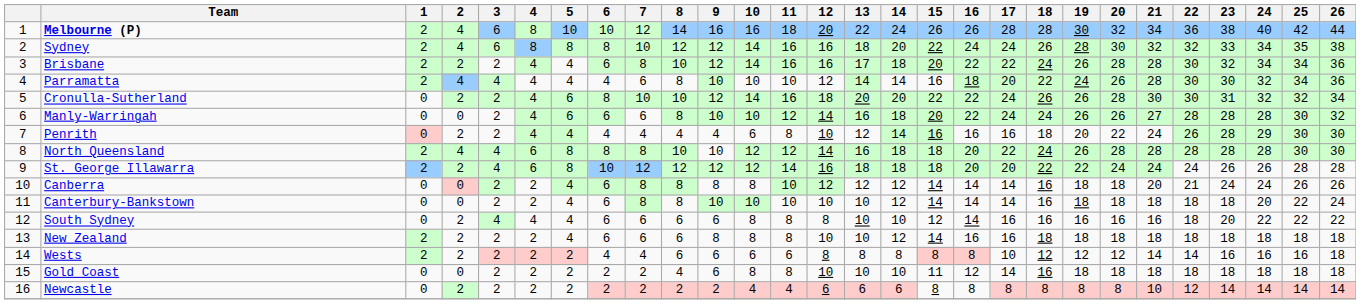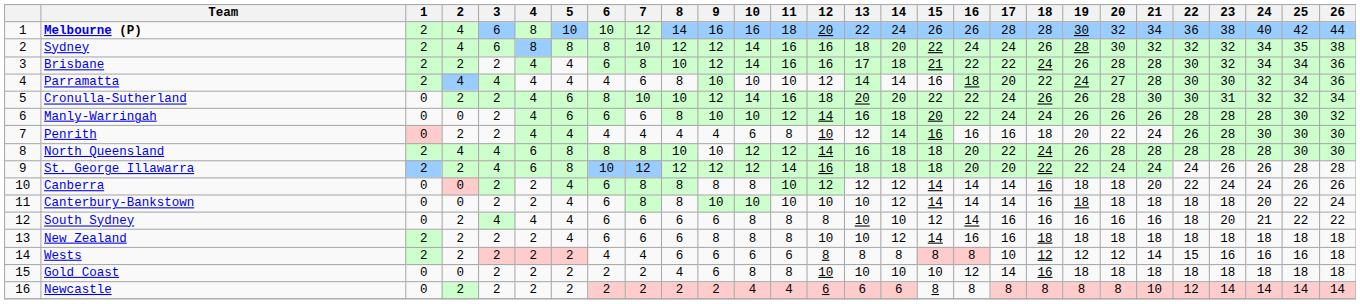 <table class="wikitable" style="text-align:center; line-height: 90%; font-size:90%;" width=100%>
 <tr>
 <th width=20 abbr="Position"></th>
 <th width=250>Team</th>
 <th width=20 abbr="Round 1">1</th>
 <th width=20 abbr="Round 2">2</th>
 <th width=20 abbr="Round 3">3</th>
 <th width=20 abbr="Round 4">4</th>
 <th width=20 abbr="Round 5">5</th>
 <th width=20 abbr="Round 6">6</th>
 <th width=20 abbr="Round 7">7</th>
 <th width=20 abbr="Round 8">8</th>
 <th width=20 abbr="Round 9">9</th>
 <th width=20 abbr="Round 10">10</th>
 <th width=20 abbr="Round 11">11</th>
 <th width=20 abbr="Round 12">12</th>
 <th width=20 abbr="Round 13">13</th>
 <th width=20 abbr="Round 14">14</th>
 <th width=20 abbr="Round 15">15</th>
 <th width=20 abbr="Round 16">16</th>
 <th width=20 abbr="Round 17">17</th>
 <th width=20 abbr="Round 18">18</th>
 <th width=20 abbr="Round 19">19</th>
 <th width=20 abbr="Round 20">20</th>
 <th width=20 abbr="Round 21">21</th>
 <th width=20 abbr="Round 22">22</th>
 <th width=20 abbr="Round 23">23</th>
 <th width=20 abbr="Round 24">24</th>
 <th width=20 abbr="Round 25">25</th>
 <th width=20 abbr="Round 26">26</th>
 </tr>
 <tr>
 <td>1</td>
 <td style="text-align:left;"> <strong><a href='#'>Melbourne</a> (P)</strong></td>
 <td style="background: #ccffcc;">2</td>
 <td style="background: #ccffcc;">4</td>
 <td style="background: #99ccff;">6</td>
 <td style="background: #ccffcc;">8</td>
 <td style="background: #99ccff;">10</td>
 <td style="background: #ccffcc;">10</td>
 <td style="background: #ccffcc;">12</td>
 <td style="background: #99ccff;">14</td>
 <td style="background: #99ccff;">16</td>
 <td style="background: #99ccff;">16</td>
 <td style="background: #99ccff;">18</td>
 <td style="background: #99ccff;"><u>20</u></td>
 <td style="background: #99ccff;">22</td>
 <td style="background: #99ccff;">24</td>
 <td style="background: #99ccff;">26</td>
 <td style="background: #99ccff;">26</td>
 <td style="background: #99ccff;">28</td>
 <td style="background: #99ccff;">28</td>
 <td style="background: #99ccff;"><u>30</u></td>
 <td style="background: #99ccff;">32</td>
 <td style="background: #99ccff;">34</td>
 <td style="background: #99ccff;">36</td>
 <td style="background: #99ccff;">38</td>
 <td style="background: #99ccff;">40</td>
 <td style="background: #99ccff;">42</td>
 <td style="background: #99ccff;">44</td>
 </tr>
 <tr>
 <td>2</td>
 <td style="text-align:left;"> <a href='#'>Sydney</a></td>
 <td style="background: #ccffcc;">2</td>
 <td style="background: #ccffcc;">4</td>
 <td style="background: #ccffcc;">6</td>
 <td style="background: #99ccff;">8</td>
 <td style="background: #ccffcc;">8</td>
 <td style="background: #ccffcc;">8</td>
 <td style="background: #ccffcc;">10</td>
 <td style="background: #ccffcc;">12</td>
 <td style="background: #ccffcc;">12</td>
 <td style="background: #ccffcc;">14</td>
 <td style="background: #ccffcc;">16</td>
 <td style="background: #ccffcc;">16</td>
 <td style="background: #ccffcc;">18</td>
 <td style="background: #ccffcc;">20</td>
 <td style="background: #ccffcc;"><u>22</u></td>
 <td style="background: #ccffcc;">24</td>
 <td style="background: #ccffcc;">24</td>
 <td style="background: #ccffcc;">26</td>
 <td style="background: #ccffcc;"><u>28</u></td>
 <td style="background: #ccffcc;">30</td>
 <td style="background: #ccffcc;">32</td>
 <td style="background: #ccffcc;">32</td>
-<td style="background: #ccffcc;">33</td>
+<td style="background: #ccffcc;">32</td>
 <td style="background: #ccffcc;">34</td>
 <td style="background: #ccffcc;">35</td>
 <td style="background: #ccffcc;">38</td>
 </tr>
 <tr>
 <td>3</td>
 <td style="text-align:left;"> <a href='#'>Brisbane</a></td>
 <td style="background: #ccffcc;">2</td>
 <td style="background: #ccffcc;">2</td>
 <td>2</td>
 <td style="background: #ccffcc;">4</td>
 <td>4</td>
 <td style="background: #ccffcc;">6</td>
 <td style="background: #ccffcc;">8</td>
 <td style="background: #ccffcc;">10</td>
 <td style="background: #ccffcc;">12</td>
 <td style="background: #ccffcc;">14</td>
 <td style="background: #ccffcc;">16</td>
 <td style="background: #ccffcc;">16</td>
 <td style="background: #ccffcc;">17</td>
 <td style="background: #ccffcc;">18</td>
-<td style="background: #ccffcc;"><u>20</u></td>
+<td style="background: #ccffcc;"><u>21</u></td>
 <td style="background: #ccffcc;">22</td>
 <td style="background: #ccffcc;">22</td>
 <td style="background: #ccffcc;"><u>24</u></td>
 <td style="background: #ccffcc;">26</td>
 <td style="background: #ccffcc;">28</td>
 <td style="background: #ccffcc;">28</td>
 <td style="background: #ccffcc;">30</td>
 <td style="background: #ccffcc;">32</td>
 <td style="background: #ccffcc;">34</td>
 <td style="background: #ccffcc;">34</td>
 <td style="background: #ccffcc;">36</td>
 </tr>
 <tr>
 <td>4</td>
 <td style="text-align:left;"> <a href='#'>Parramatta</a></td>
 <td style="background: #ccffcc;">2</td>
 <td style="background: #99ccff;">4</td>
 <td style="background: #ccffcc;">4</td>
 <td>4</td>
 <td>4</td>
 <td>4</td>
 <td>6</td>
 <td>8</td>
 <td style="background: #ccffcc;">10</td>
 <td>10</td>
 <td>10</td>
 <td>12</td>
 <td style="background: #ccffcc;">14</td>
 <td>14</td>
 <td>16</td>
 <td style="background: #ccffcc;"><u>18</u></td>
 <td style="background: #ccffcc;">20</td>
 <td style="background: #ccffcc;">22</td>
 <td style="background: #ccffcc;"><u>24</u></td>
-<td style="background: #ccffcc;">26</td>
+<td style="background: #ccffcc;">27</td>
 <td style="background: #ccffcc;">28</td>
 <td style="background: #ccffcc;">30</td>
 <td style="background: #ccffcc;">30</td>
 <td style="background: #ccffcc;">32</td>
 <td style="background: #ccffcc;">34</td>
 <td style="background: #ccffcc;">36</td>
 </tr>
 <tr>
 <td>5</td>
 <td style="text-align:left;"> <a href='#'>Cronulla-Sutherland</a></td>
 <td>0</td>
 <td style="background: #ccffcc;">2</td>
 <td style="background: #ccffcc;">2</td>
 <td style="background: #ccffcc;">4</td>
 <td style="background: #ccffcc;">6</td>
 <td style="background: #ccffcc;">8</td>
 <td style="background: #ccffcc;">10</td>
 <td style="background: #ccffcc;">10</td>
 <td style="background: #ccffcc;">12</td>
 <td style="background: #ccffcc;">14</td>
 <td style="background: #ccffcc;">16</td>
 <td style="background: #ccffcc;">18</td>
 <td style="background: #ccffcc;"><u>20</u></td>
 <td style="background: #ccffcc;">20</td>
 <td style="background: #ccffcc;">22</td>
 <td style="background: #ccffcc;">22</td>
 <td style="background: #ccffcc;">24</td>
 <td style="background: #ccffcc;"><u>26</u></td>
 <td style="background: #ccffcc;">26</td>
 <td style="background: #ccffcc;">28</td>
 <td style="background: #ccffcc;">30</td>
 <td style="background: #ccffcc;">30</td>
 <td style="background: #ccffcc;">31</td>
 <td style="background: #ccffcc;">32</td>
 <td style="background: #ccffcc;">32</td>
 <td style="background: #ccffcc;">34</td>
 </tr>
 <tr>
 <td>6</td>
 <td style="text-align:left;"> <a href='#'>Manly-Warringah</a></td>
 <td>0</td>
 <td>0</td>
 <td>2</td>
 <td style="background: #ccffcc;">4</td>
 <td style="background: #ccffcc;">6</td>
 <td style="background: #ccffcc;">6</td>
 <td>6</td>
 <td style="background: #ccffcc;">8</td>
 <td style="background: #ccffcc;">10</td>
 <td style="background: #ccffcc;">10</td>
 <td style="background: #ccffcc;">12</td>
 <td style="background: #ccffcc;"><u>14</u></td>
 <td style="background: #ccffcc;">16</td>
 <td style="background: #ccffcc;">18</td>
 <td style="background: #ccffcc;"><u>20</u></td>
 <td style="background: #ccffcc;">22</td>
 <td style="background: #ccffcc;">24</td>
 <td style="background: #ccffcc;">24</td>
 <td style="background: #ccffcc;">26</td>
 <td style="background: #ccffcc;">26</td>
-<td style="background: #ccffcc;">27</td>
+<td style="background: #ccffcc;">26</td>
 <td style="background: #ccffcc;">28</td>
 <td style="background: #ccffcc;">28</td>
 <td style="background: #ccffcc;">28</td>
 <td style="background: #ccffcc;">30</td>
 <td style="background: #ccffcc;">32</td>
 </tr>
 <tr>
 <td>7</td>
 <td style="text-align:left;"> <a href='#'>Penrith</a></td>
 <td style="background: #ffcccc;">0</td>
 <td>2</td>
 <td>2</td>
 <td style="background: #ccffcc;">4</td>
 <td style="background: #ccffcc;">4</td>
 <td>4</td>
 <td>4</td>
 <td>4</td>
 <td>4</td>
 <td>6</td>
 <td>8</td>
 <td><u>10</u></td>
 <td>12</td>
 <td style="background: #ccffcc;">14</td>
 <td style="background: #ccffcc;"><u>16</u></td>
 <td>16</td>
 <td>16</td>
 <td>18</td>
 <td>20</td>
 <td>22</td>
 <td>24</td>
 <td style="background: #ccffcc;">26</td>
 <td style="background: #ccffcc;">28</td>
-<td style="background: #ccffcc;">29</td>
+<td style="background: #ccffcc;">30</td>
 <td style="background: #ccffcc;">30</td>
 <td style="background: #ccffcc;">30</td>
 </tr>
 <tr>
 <td>8</td>
 <td style="text-align:left;"> <a href='#'>North Queensland</a></td>
 <td style="background: #ccffcc;">2</td>
 <td style="background: #ccffcc;">4</td>
 <td style="background: #ccffcc;">4</td>
 <td style="background: #ccffcc;">6</td>
 <td style="background: #ccffcc;">8</td>
 <td style="background: #ccffcc;">8</td>
 <td style="background: #ccffcc;">8</td>
 <td style="background: #ccffcc;">10</td>
 <td>10</td>
 <td style="background: #ccffcc;">12</td>
 <td style="background: #ccffcc;">12</td>
 <td style="background: #ccffcc;"><u>14</u></td>
 <td style="background: #ccffcc;">16</td>
 <td style="background: #ccffcc;">18</td>
 <td style="background: #ccffcc;">18</td>
 <td style="background: #ccffcc;">20</td>
 <td style="background: #ccffcc;">22</td>
 <td style="background: #ccffcc;"><u>24</u></td>
 <td style="background: #ccffcc;">26</td>
 <td style="background: #ccffcc;">28</td>
 <td style="background: #ccffcc;">28</td>
 <td style="background: #ccffcc;">28</td>
 <td style="background: #ccffcc;">28</td>
 <td style="background: #ccffcc;">28</td>
 <td style="background: #ccffcc;">30</td>
 <td style="background: #ccffcc;">30</td>
 </tr>
 <tr>
 <td>9</td>
 <td style="text-align:left;"> <a href='#'>St. George Illawarra</a></td>
 <td style="background: #99ccff;">2</td>
 <td style="background: #ccffcc;">2</td>
 <td style="background: #ccffcc;">4</td>
 <td style="background: #ccffcc;">6</td>
 <td style="background: #ccffcc;">8</td>
 <td style="background: #99ccff;">10</td>
 <td style="background: #99ccff;">12</td>
 <td style="background: #ccffcc;">12</td>
 <td style="background: #ccffcc;">12</td>
 <td style="background: #ccffcc;">12</td>
 <td style="background: #ccffcc;">14</td>
 <td style="background: #ccffcc;"><u>16</u></td>
 <td style="background: #ccffcc;">18</td>
 <td style="background: #ccffcc;">18</td>
 <td style="background: #ccffcc;">18</td>
 <td style="background: #ccffcc;">20</td>
 <td style="background: #ccffcc;">20</td>
 <td style="background: #ccffcc;"><u>22</u></td>
 <td style="background: #ccffcc;">22</td>
 <td style="background: #ccffcc;">24</td>
 <td style="background: #ccffcc;">24</td>
 <td>24</td>
 <td>26</td>
 <td>26</td>
 <td>28</td>
 <td>28</td>
 </tr>
 <tr>
 <td>10</td>
 <td style="text-align:left;"> <a href='#'>Canberra</a></td>
 <td>0</td>
 <td style="background: #ffcccc;">0</td>
 <td style="background: #ccffcc;">2</td>
 <td>2</td>
 <td style="background: #ccffcc;">4</td>
 <td style="background: #ccffcc;">6</td>
 <td style="background: #ccffcc;">8</td>
 <td style="background: #ccffcc;">8</td>
 <td>8</td>
 <td>8</td>
 <td style="background: #ccffcc;">10</td>
 <td style="background: #ccffcc;">12</td>
 <td>12</td>
 <td>12</td>
 <td><u>14</u></td>
 <td>14</td>
 <td>14</td>
 <td><u>16</u></td>
 <td>18</td>
 <td>18</td>
 <td>20</td>
-<td>21</td>
+<td>22</td>
 <td>24</td>
 <td>24</td>
 <td>26</td>
 <td>26</td>
 </tr>
 <tr>
 <td>11</td>
 <td style="text-align:left;"> <a href='#'>Canterbury-Bankstown</a></td>
 <td>0</td>
 <td>0</td>
 <td>2</td>
 <td>2</td>
 <td>4</td>
 <td>6</td>
 <td style="background: #ccffcc;">8</td>
 <td>8</td>
 <td style="background: #ccffcc;">10</td>
 <td style="background: #ccffcc;">10</td>
 <td>10</td>
 <td>10</td>
 <td>10</td>
 <td>12</td>
 <td><u>14</u></td>
 <td>14</td>
 <td>14</td>
 <td>16</td>
 <td><u>18</u></td>
 <td>18</td>
 <td>18</td>
 <td>18</td>
 <td>18</td>
 <td>20</td>
 <td>22</td>
 <td>24</td>
 </tr>
 <tr>
 <td>12</td>
 <td style="text-align:left;"> <a href='#'>South Sydney</a></td>
 <td>0</td>
 <td>2</td>
 <td style="background: #ccffcc;">4</td>
 <td>4</td>
 <td>4</td>
 <td>6</td>
 <td>6</td>
 <td>6</td>
 <td>6</td>
 <td>8</td>
 <td>8</td>
 <td>8</td>
 <td><u>10</u></td>
 <td>10</td>
 <td>12</td>
 <td><u>14</u></td>
 <td>16</td>
 <td>16</td>
 <td>16</td>
 <td>16</td>
 <td>16</td>
 <td>18</td>
 <td>20</td>
-<td>22</td>
+<td>21</td>
 <td>22</td>
 <td>22</td>
 </tr>
 <tr>
 <td>13</td>
 <td style="text-align:left;"> <a href='#'>New Zealand</a></td>
 <td style="background: #ccffcc;">2</td>
 <td>2</td>
 <td>2</td>
 <td>2</td>
 <td>4</td>
 <td>6</td>
 <td>6</td>
 <td>6</td>
 <td>8</td>
 <td>8</td>
 <td>8</td>
 <td>10</td>
 <td>10</td>
 <td>12</td>
 <td><u>14</u></td>
 <td>16</td>
 <td>16</td>
 <td><u>18</u></td>
 <td>18</td>
 <td>18</td>
 <td>18</td>
 <td>18</td>
 <td>18</td>
 <td>18</td>
 <td>18</td>
 <td>18</td>
 </tr>
 <tr>
 <td>14</td>
 <td style="text-align:left;"> <a href='#'>Wests</a></td>
 <td style="background: #ccffcc;">2</td>
 <td>2</td>
 <td style="background: #ffcccc;">2</td>
 <td style="background: #ffcccc;">2</td>
 <td style="background: #ffcccc;">2</td>
 <td>4</td>
 <td>4</td>
 <td>6</td>
 <td>6</td>
 <td>6</td>
 <td>6</td>
 <td><u>8</u></td>
 <td>8</td>
 <td>8</td>
 <td style="background: #ffcccc;">8</td>
 <td style="background: #ffcccc;">8</td>
 <td>10</td>
 <td><u>12</u></td>
 <td>12</td>
 <td>12</td>
 <td>14</td>
-<td>14</td>
+<td>15</td>
 <td>16</td>
 <td>16</td>
 <td>16</td>
 <td>18</td>
 </tr>
 <tr>
 <td>15</td>
 <td style="text-align:left;"> <a href='#'>Gold Coast</a></td>
 <td>0</td>
 <td>0</td>
 <td>2</td>
 <td>2</td>
 <td>2</td>
 <td>2</td>
 <td>2</td>
 <td>4</td>
 <td>6</td>
 <td>8</td>
 <td>8</td>
 <td><u>10</u></td>
 <td>10</td>
 <td>10</td>
-<td>11</td>
+<td>10</td>
 <td>12</td>
 <td>14</td>
 <td><u>16</u></td>
 <td>18</td>
 <td>18</td>
 <td>18</td>
 <td>18</td>
 <td>18</td>
 <td>18</td>
 <td>18</td>
 <td>18</td>
 </tr>
 <tr>
 <td>16</td>
 <td style="text-align:left;"> <a href='#'>Newcastle</a></td>
 <td>0</td>
 <td style="background: #ccffcc;">2</td>
 <td>2</td>
 <td>2</td>
 <td>2</td>
 <td style="background: #ffcccc;">2</td>
 <td style="background: #ffcccc;">2</td>
 <td style="background: #ffcccc;">2</td>
 <td style="background: #ffcccc;">2</td>
 <td style="background: #ffcccc;">4</td>
 <td style="background: #ffcccc;">4</td>
 <td style="background: #ffcccc;"><u>6</u></td>
 <td style="background: #ffcccc;">6</td>
 <td style="background: #ffcccc;">6</td>
 <td><u>8</u></td>
 <td>8</td>
 <td style="background: #ffcccc;">8</td>
 <td style="background: #ffcccc;">8</td>
 <td style="background: #ffcccc;">8</td>
 <td style="background: #ffcccc;">8</td>
 <td style="background: #ffcccc;">10</td>
 <td style="background: #ffcccc;">12</td>
 <td style="background: #ffcccc;">14</td>
 <td style="background: #ffcccc;">14</td>
 <td style="background: #ffcccc;">14</td>
 <td style="background: #ffcccc;">14</td>
 </tr>
 <tr>
 </tr>
 </table>
